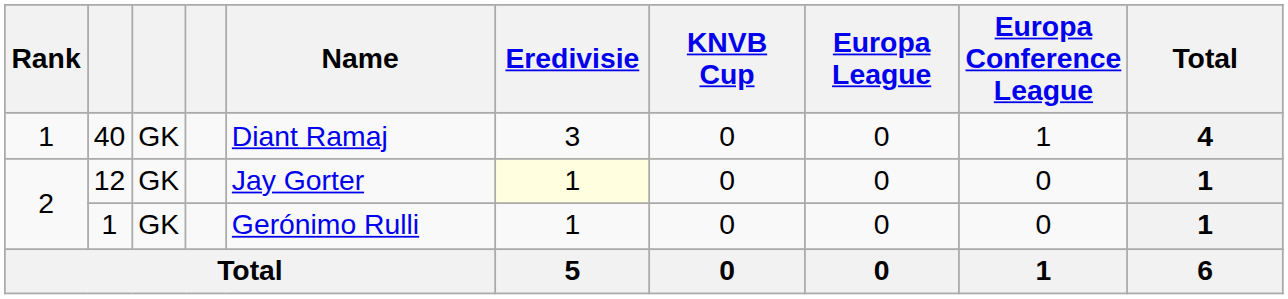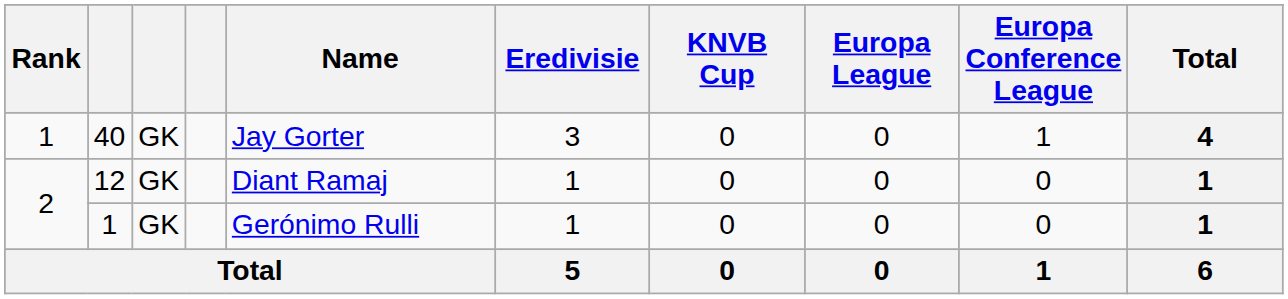 <table class="wikitable" style="text-align:center;">
 <tr>
 <th style="width:15px;">Rank</th>
 <th style="width:15px;"></th>
 <th style="width:15px;"></th>
 <th style="width:15px;"></th>
 <th style="width:145px;">Name</th>
 <th style="width:80px;"><a href='#'>Eredivisie</a></th>
 <th style="width:80px;"><a href='#'>KNVB Cup</a></th>
 <th style="width:80px;"><a href='#'>Europa League</a></th>
 <th style="width:80px;"><a href='#'>Europa Conference League</a></th>
 <th style="width:80px;">Total</th>
 </tr>
 <tr>
 <td>1</td>
 <td>40</td>
 <td>GK</td>
 <td></td>
-<td align="left"><a href='#'>Diant Ramaj</a></td>
+<td align="left"><a href='#'>Jay Gorter</a></td>
 <td>3</td>
 <td>0</td>
 <td>0</td>
 <td>1</td>
 <th>4</th>
 </tr>
 <tr>
 <td rowspan=2>2</td>
 <td>12</td>
 <td>GK</td>
 <td></td>
-<td align="left"><a href='#'>Jay Gorter</a></td>
-<td style="background: lightyellow;">1</td>
+<td align="left"><a href='#'>Diant Ramaj</a></td>
+<td>1</td>
 <td>0</td>
 <td>0</td>
 <td>0</td>
 <th>1</th>
 </tr>
 <tr>
 <td>1</td>
 <td>GK</td>
 <td></td>
 <td align="left"><a href='#'>Gerónimo Rulli</a></td>
 <td>1</td>
 <td>0</td>
 <td>0</td>
 <td>0</td>
 <th>1</th>
 </tr>
 <tr>
 <th colspan="5">Total</th>
 <th>5</th>
 <th>0</th>
 <th>0</th>
 <th>1</th>
 <th>6</th>
 </tr>
 </table>
